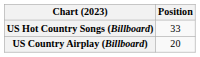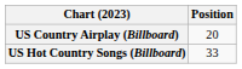 <table class="wikitable sortable plainrowheaders" style="text-align:center">
 <tr>
 <th scope="col">Chart (2023)</th>
 <th scope="col">Position</th>
 </tr>
 <tr>
+<th scope="row">US Country Airplay (<em>Billboard</em>)</th>
+<td>20</td>
+</tr>
+<tr>
 <th scope="row">US Hot Country Songs (<em>Billboard</em>)</th>
 <td>33</td>
 </tr>
-<tr>
-<th scope="row">US Country Airplay (<em>Billboard</em>)</th>
-<td>20</td>
-</tr>
 </table>
